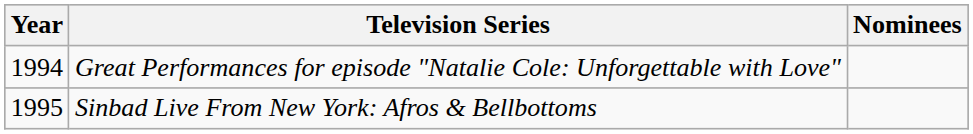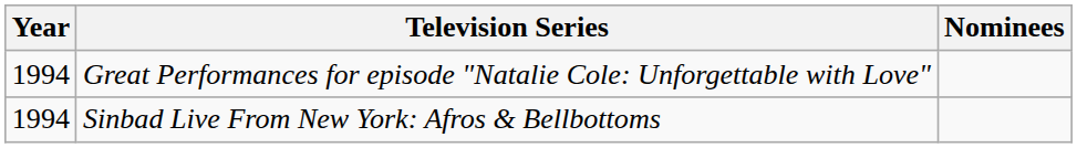 <table class="wikitable">
 <tr>
 <th>Year</th>
 <th>Television Series</th>
 <th>Nominees</th>
 </tr>
 <tr>
 <td>1994</td>
 <td><em>Great Performances for episode "Natalie Cole: Unforgettable with Love"</em></td>
 <td></td>
 </tr>
 <tr>
-<td>1995</td>
+<td>1994</td>
 <td><em>Sinbad Live From New York: Afros & Bellbottoms</em></td>
 <td></td>
 </tr>
 </table>
